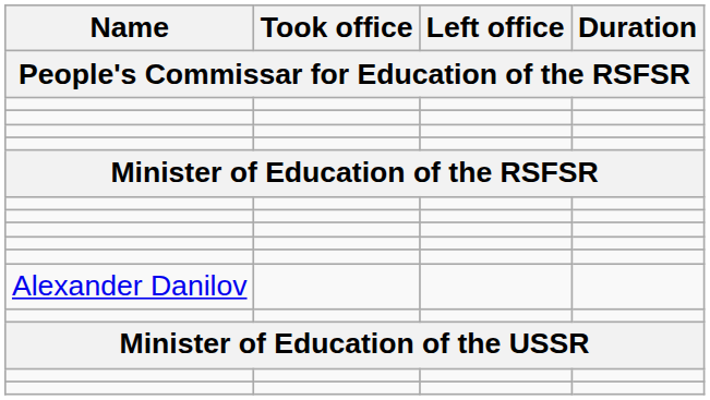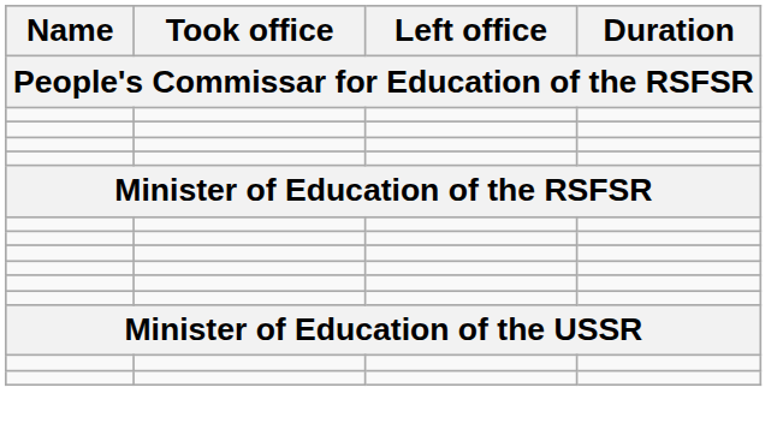 <table class="wikitable sortable">
 <tr>
 <th>Name</th>
 <th>Took office</th>
 <th>Left office</th>
 <th>Duration</th>
 </tr>
 <tr>
 <th colspan=4>People's Commissar for Education of the RSFSR</th>
 </tr>
 <tr>
 <td></td>
 <td></td>
 <td></td>
 <td></td>
 </tr>
 <tr>
 <td></td>
 <td></td>
 <td></td>
 <td></td>
 </tr>
 <tr>
 <td></td>
 <td></td>
 <td></td>
 <td></td>
 </tr>
 <tr>
 <td></td>
 <td></td>
 <td></td>
 <td></td>
 </tr>
 <tr>
 <th colspan=4>Minister of Education of the RSFSR</th>
 </tr>
 <tr>
 <td></td>
 <td></td>
 <td></td>
 <td></td>
 </tr>
 <tr>
 <td></td>
 <td></td>
 <td></td>
 <td></td>
 </tr>
 <tr>
 <td></td>
 <td></td>
 <td></td>
 <td></td>
 </tr>
 <tr>
 <td></td>
 <td></td>
 <td></td>
 <td></td>
 </tr>
 <tr>
 <td></td>
 <td></td>
 <td></td>
 <td></td>
 </tr>
 <tr>
-<td><a href='#'>Alexander Danilov</a></td>
-<td></td>
-<td></td>
-<td></td>
-</tr>
-<tr>
 <td></td>
 <td></td>
 <td></td>
 <td></td>
 </tr>
 <tr>
 <th colspan=4>Minister of Education of the USSR</th>
 </tr>
 <tr>
 <td></td>
 <td></td>
 <td></td>
 <td></td>
 </tr>
 <tr>
 <td></td>
 <td></td>
 <td></td>
 <td></td>
 </tr>
 </table>
